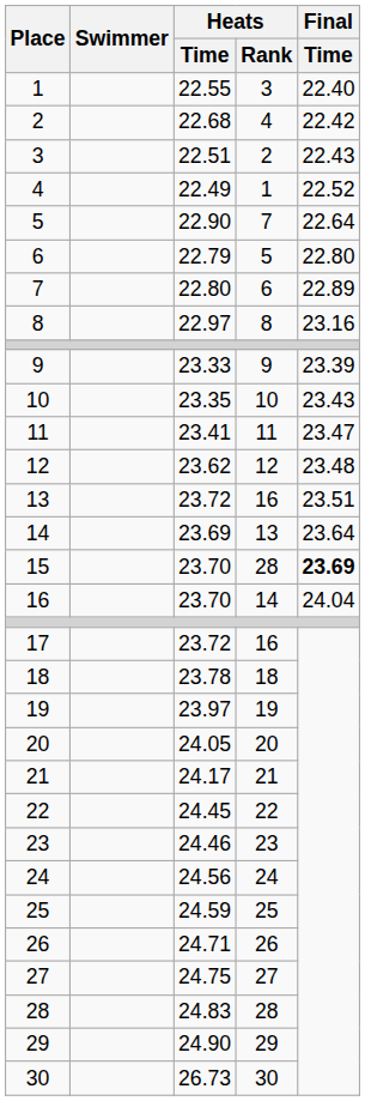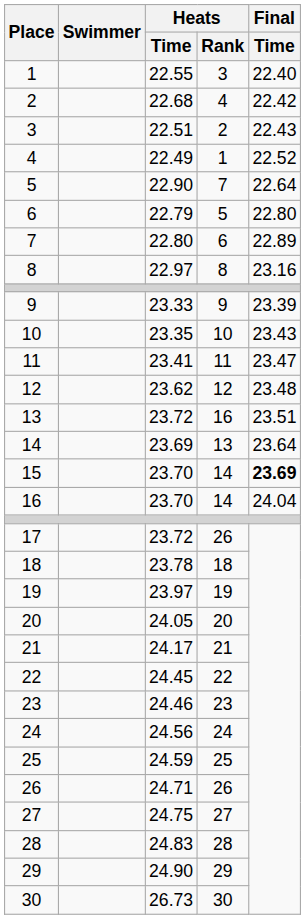 <table class="wikitable" style="text-align:center;">
 <tr>
 <th rowspan="2">Place</th>
 <th rowspan="2">Swimmer</th>
 <th colspan="2">Heats</th>
 <th>Final</th>
 </tr>
 <tr>
 <th>Time</th>
 <th>Rank</th>
 <th>Time</th>
 </tr>
 <tr>
 <td>1</td>
 <td align=left></td>
 <td>22.55</td>
 <td>3</td>
 <td>22.40</td>
 </tr>
 <tr>
 <td>2</td>
 <td align=left></td>
 <td>22.68</td>
 <td>4</td>
 <td>22.42</td>
 </tr>
 <tr>
 <td>3</td>
 <td align=left></td>
 <td>22.51</td>
 <td>2</td>
 <td>22.43</td>
 </tr>
 <tr>
 <td>4</td>
 <td align=left></td>
 <td>22.49</td>
 <td>1</td>
 <td>22.52</td>
 </tr>
 <tr>
 <td>5</td>
 <td align=left></td>
 <td>22.90</td>
 <td>7</td>
 <td>22.64</td>
 </tr>
 <tr>
 <td>6</td>
 <td align=left></td>
 <td>22.79</td>
 <td>5</td>
 <td>22.80</td>
 </tr>
 <tr>
 <td>7</td>
 <td align=left></td>
 <td>22.80</td>
 <td>6</td>
 <td>22.89</td>
 </tr>
 <tr>
 <td>8</td>
 <td align=left></td>
 <td>22.97</td>
 <td>8</td>
 <td>23.16</td>
 </tr>
 <tr>
 <td colspan=5 bgcolor=lightgray></td>
 </tr>
 <tr>
 <td>9</td>
 <td align=left></td>
 <td>23.33</td>
 <td>9</td>
 <td>23.39</td>
 </tr>
 <tr>
 <td>10</td>
 <td align=left></td>
 <td>23.35</td>
 <td>10</td>
 <td>23.43</td>
 </tr>
 <tr>
 <td>11</td>
 <td align=left></td>
 <td>23.41</td>
 <td>11</td>
 <td>23.47</td>
 </tr>
 <tr>
 <td>12</td>
 <td align=left></td>
 <td>23.62</td>
 <td>12</td>
 <td>23.48</td>
 </tr>
 <tr>
 <td>13</td>
 <td align=left></td>
 <td>23.72 </td>
 <td>16</td>
 <td>23.51</td>
 </tr>
 <tr>
 <td>14</td>
 <td align=left></td>
 <td>23.69</td>
 <td>13</td>
 <td>23.64</td>
 </tr>
 <tr>
 <td>15</td>
 <td align=left></td>
 <td>23.70</td>
-<td>28</td>
+<td>14</td>
 <td><strong>23.69</strong></td>
 </tr>
 <tr>
 <td>16</td>
 <td align=left></td>
 <td>23.70</td>
 <td>14</td>
 <td>24.04</td>
 </tr>
 <tr>
 <td colspan=5 bgcolor=lightgray></td>
 </tr>
 <tr>
 <td>17</td>
 <td align=left></td>
 <td>23.72 </td>
-<td>16</td>
+<td>26</td>
 </tr>
 <tr>
 <td>18</td>
 <td align=left></td>
 <td>23.78</td>
 <td>18</td>
 </tr>
 <tr>
 <td>19</td>
 <td align=left></td>
 <td>23.97</td>
 <td>19</td>
 </tr>
 <tr>
 <td>20</td>
 <td align=left></td>
 <td>24.05</td>
 <td>20</td>
 </tr>
 <tr>
 <td>21</td>
 <td align=left></td>
 <td>24.17</td>
 <td>21</td>
 </tr>
 <tr>
 <td>22</td>
 <td align=left></td>
 <td>24.45</td>
 <td>22</td>
 </tr>
 <tr>
 <td>23</td>
 <td align=left></td>
 <td>24.46</td>
 <td>23</td>
 </tr>
 <tr>
 <td>24</td>
 <td align=left></td>
 <td>24.56</td>
 <td>24</td>
 </tr>
 <tr>
 <td>25</td>
 <td align=left></td>
 <td>24.59</td>
 <td>25</td>
 </tr>
 <tr>
 <td>26</td>
 <td align=left></td>
 <td>24.71</td>
 <td>26</td>
 </tr>
 <tr>
 <td>27</td>
 <td align=left></td>
 <td>24.75</td>
 <td>27</td>
 </tr>
 <tr>
 <td>28</td>
 <td align=left></td>
 <td>24.83</td>
 <td>28</td>
 </tr>
 <tr>
 <td>29</td>
 <td align=left></td>
 <td>24.90</td>
 <td>29</td>
 </tr>
 <tr>
 <td>30</td>
 <td align=left></td>
 <td>26.73</td>
 <td>30</td>
 </tr>
 </table>
